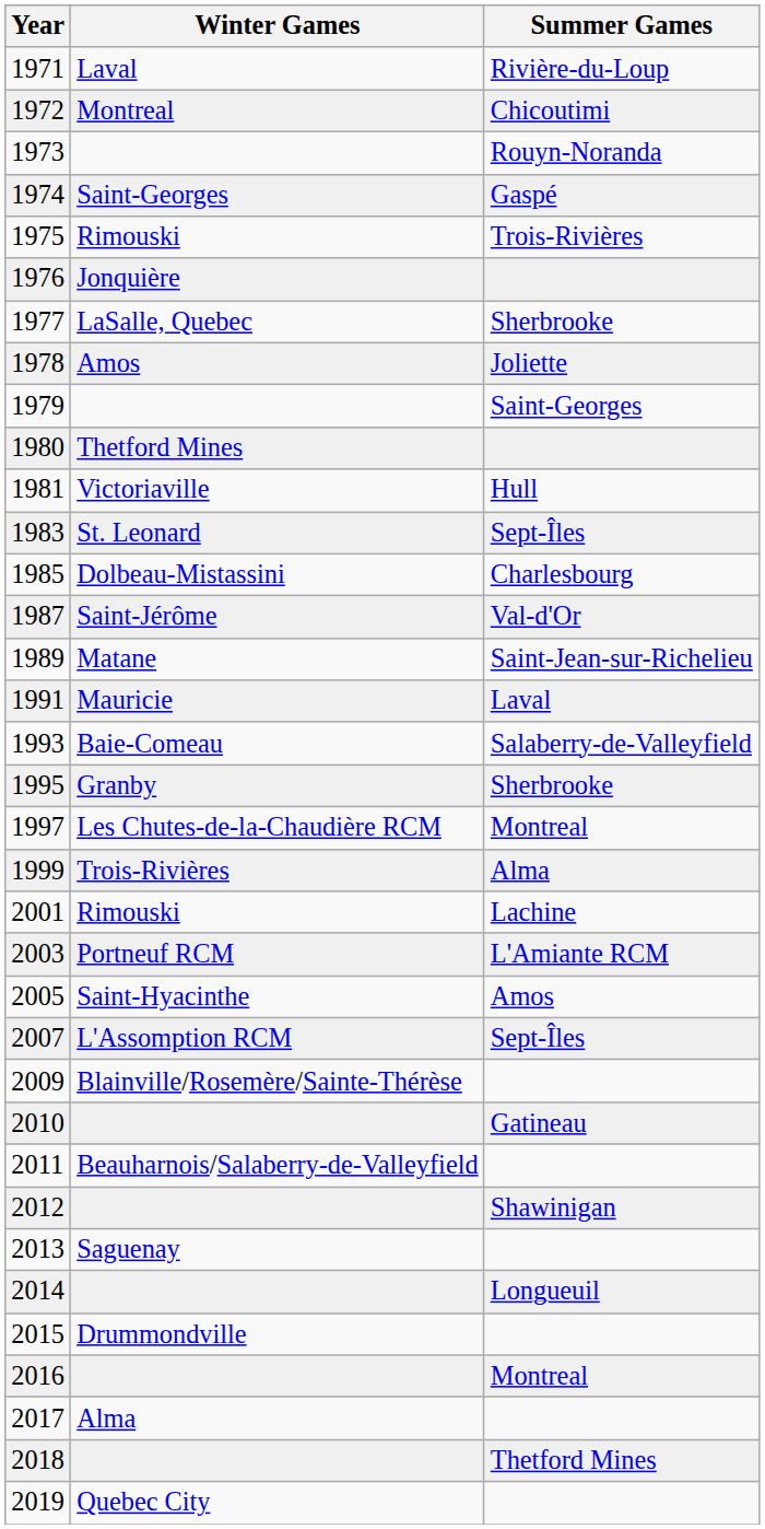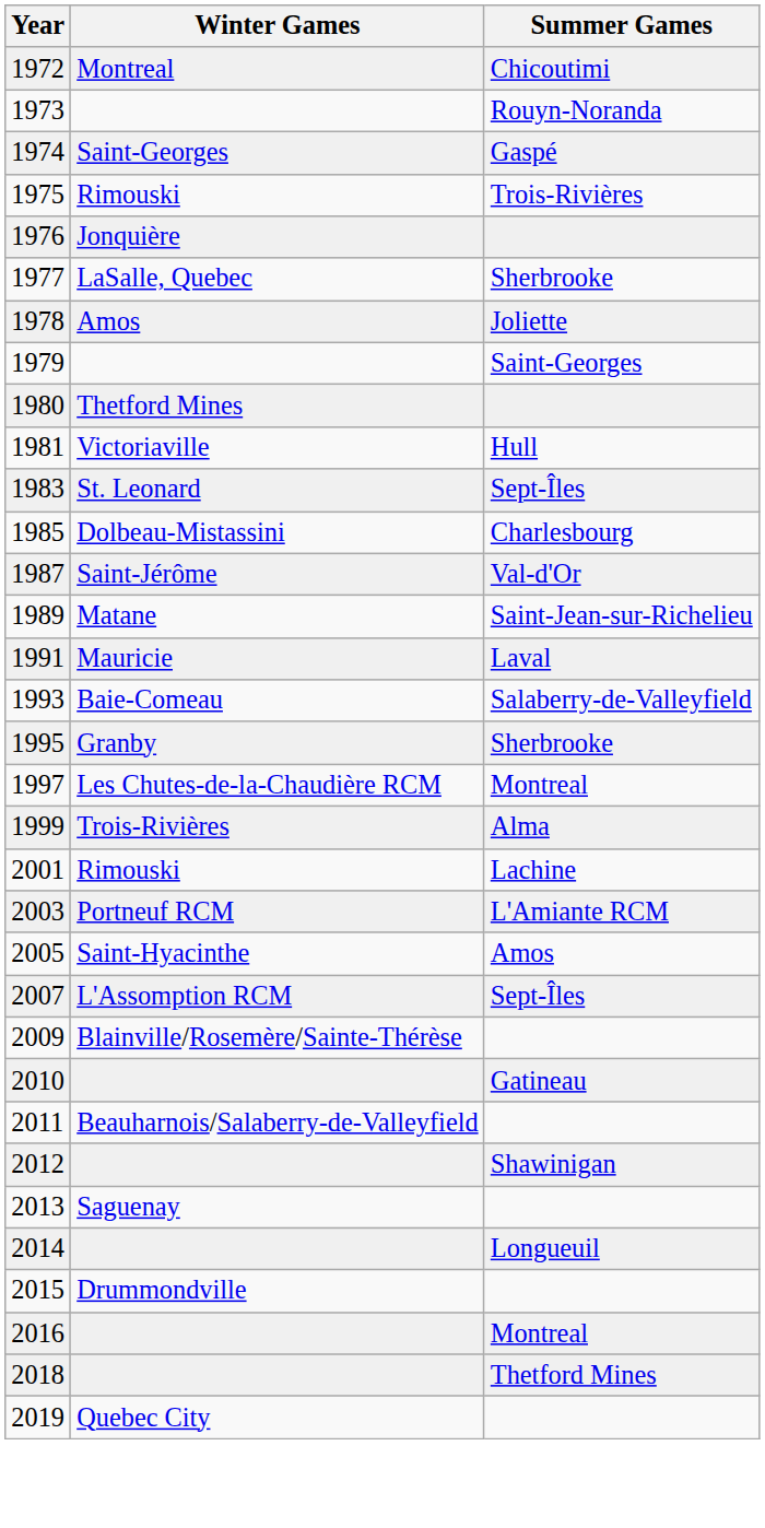 <table class="wikitable">
 <tr>
 <th>Year</th>
 <th>Winter Games</th>
 <th>Summer Games</th>
-</tr>
-<tr>
-<td>1971</td>
-<td><a href='#'>Laval</a></td>
-<td><a href='#'>Rivière-du-Loup</a></td>
 </tr>
 <tr bgcolor="#f0f0f0">
 <td>1972</td>
 <td><a href='#'>Montreal</a></td>
 <td><a href='#'>Chicoutimi</a></td>
 </tr>
 <tr>
 <td>1973</td>
 <td></td>
 <td><a href='#'>Rouyn-Noranda</a></td>
 </tr>
 <tr bgcolor="#f0f0f0">
 <td>1974</td>
 <td><a href='#'>Saint-Georges</a></td>
 <td><a href='#'>Gaspé</a></td>
 </tr>
 <tr>
 <td>1975</td>
 <td><a href='#'>Rimouski</a></td>
 <td><a href='#'>Trois-Rivières</a></td>
 </tr>
 <tr bgcolor="#f0f0f0">
 <td>1976</td>
 <td><a href='#'>Jonquière</a></td>
 <td></td>
 </tr>
 <tr>
 <td>1977</td>
 <td><a href='#'>LaSalle, Quebec</a></td>
 <td><a href='#'>Sherbrooke</a></td>
 </tr>
 <tr bgcolor="#f0f0f0">
 <td>1978</td>
 <td><a href='#'>Amos</a></td>
 <td><a href='#'>Joliette</a></td>
 </tr>
 <tr>
 <td>1979</td>
 <td></td>
 <td><a href='#'>Saint-Georges</a></td>
 </tr>
 <tr bgcolor="#f0f0f0">
 <td>1980</td>
 <td><a href='#'>Thetford Mines</a></td>
 <td></td>
 </tr>
 <tr>
 <td>1981</td>
 <td><a href='#'>Victoriaville</a></td>
 <td><a href='#'>Hull</a></td>
 </tr>
 <tr bgcolor="#f0f0f0">
 <td>1983</td>
 <td><a href='#'>St. Leonard</a></td>
 <td><a href='#'>Sept-Îles</a></td>
 </tr>
 <tr>
 <td>1985</td>
 <td><a href='#'>Dolbeau-Mistassini</a></td>
 <td><a href='#'>Charlesbourg</a></td>
 </tr>
 <tr bgcolor="#f0f0f0">
 <td>1987</td>
 <td><a href='#'>Saint-Jérôme</a></td>
 <td><a href='#'>Val-d'Or</a></td>
 </tr>
 <tr>
 <td>1989</td>
 <td><a href='#'>Matane</a></td>
 <td><a href='#'>Saint-Jean-sur-Richelieu</a></td>
 </tr>
 <tr bgcolor="#f0f0f0">
 <td>1991</td>
 <td><a href='#'>Mauricie</a></td>
 <td><a href='#'>Laval</a></td>
 </tr>
 <tr>
 <td>1993</td>
 <td><a href='#'>Baie-Comeau</a></td>
 <td><a href='#'>Salaberry-de-Valleyfield</a></td>
 </tr>
 <tr bgcolor="#f0f0f0">
 <td>1995</td>
 <td><a href='#'>Granby</a></td>
 <td><a href='#'>Sherbrooke</a></td>
 </tr>
 <tr>
 <td>1997</td>
 <td><a href='#'>Les Chutes-de-la-Chaudière RCM</a></td>
 <td><a href='#'>Montreal</a></td>
 </tr>
 <tr bgcolor="#f0f0f0">
 <td>1999</td>
 <td><a href='#'>Trois-Rivières</a></td>
 <td><a href='#'>Alma</a></td>
 </tr>
 <tr>
 <td>2001</td>
 <td><a href='#'>Rimouski</a></td>
 <td><a href='#'>Lachine</a></td>
 </tr>
 <tr bgcolor="#f0f0f0">
 <td>2003</td>
 <td><a href='#'>Portneuf RCM</a></td>
 <td><a href='#'>L'Amiante RCM</a></td>
 </tr>
 <tr>
 <td>2005</td>
 <td><a href='#'>Saint-Hyacinthe</a></td>
 <td><a href='#'>Amos</a></td>
 </tr>
 <tr bgcolor="#f0f0f0">
 <td>2007</td>
 <td><a href='#'>L'Assomption RCM</a></td>
 <td><a href='#'>Sept-Îles</a></td>
 </tr>
 <tr>
 <td>2009</td>
 <td><a href='#'>Blainville</a>/<a href='#'>Rosemère</a>/<a href='#'>Sainte-Thérèse</a></td>
 <td></td>
 </tr>
 <tr bgcolor="#f0f0f0">
 <td>2010</td>
 <td></td>
 <td><a href='#'>Gatineau</a></td>
 </tr>
 <tr>
 <td>2011</td>
 <td><a href='#'>Beauharnois</a>/<a href='#'>Salaberry-de-Valleyfield</a></td>
 <td></td>
 </tr>
 <tr bgcolor="#f0f0f0">
 <td>2012</td>
 <td></td>
 <td><a href='#'>Shawinigan</a></td>
 </tr>
 <tr>
 <td>2013</td>
 <td><a href='#'>Saguenay</a></td>
 <td></td>
 </tr>
 <tr bgcolor="#f0f0f0">
 <td>2014</td>
 <td></td>
 <td><a href='#'>Longueuil</a></td>
 </tr>
 <tr>
 <td>2015</td>
 <td><a href='#'>Drummondville</a></td>
 <td></td>
 </tr>
 <tr bgcolor="#f0f0f0">
 <td>2016</td>
 <td></td>
 <td><a href='#'>Montreal</a></td>
 </tr>
-<tr>
-<td>2017</td>
-<td><a href='#'>Alma</a></td>
-<td></td>
-</tr>
 <tr bgcolor="#f0f0f0">
 <td>2018</td>
 <td></td>
 <td><a href='#'>Thetford Mines</a></td>
 </tr>
 <tr>
 <td>2019</td>
 <td><a href='#'>Quebec City</a></td>
 <td></td>
 </tr>
 </table>
